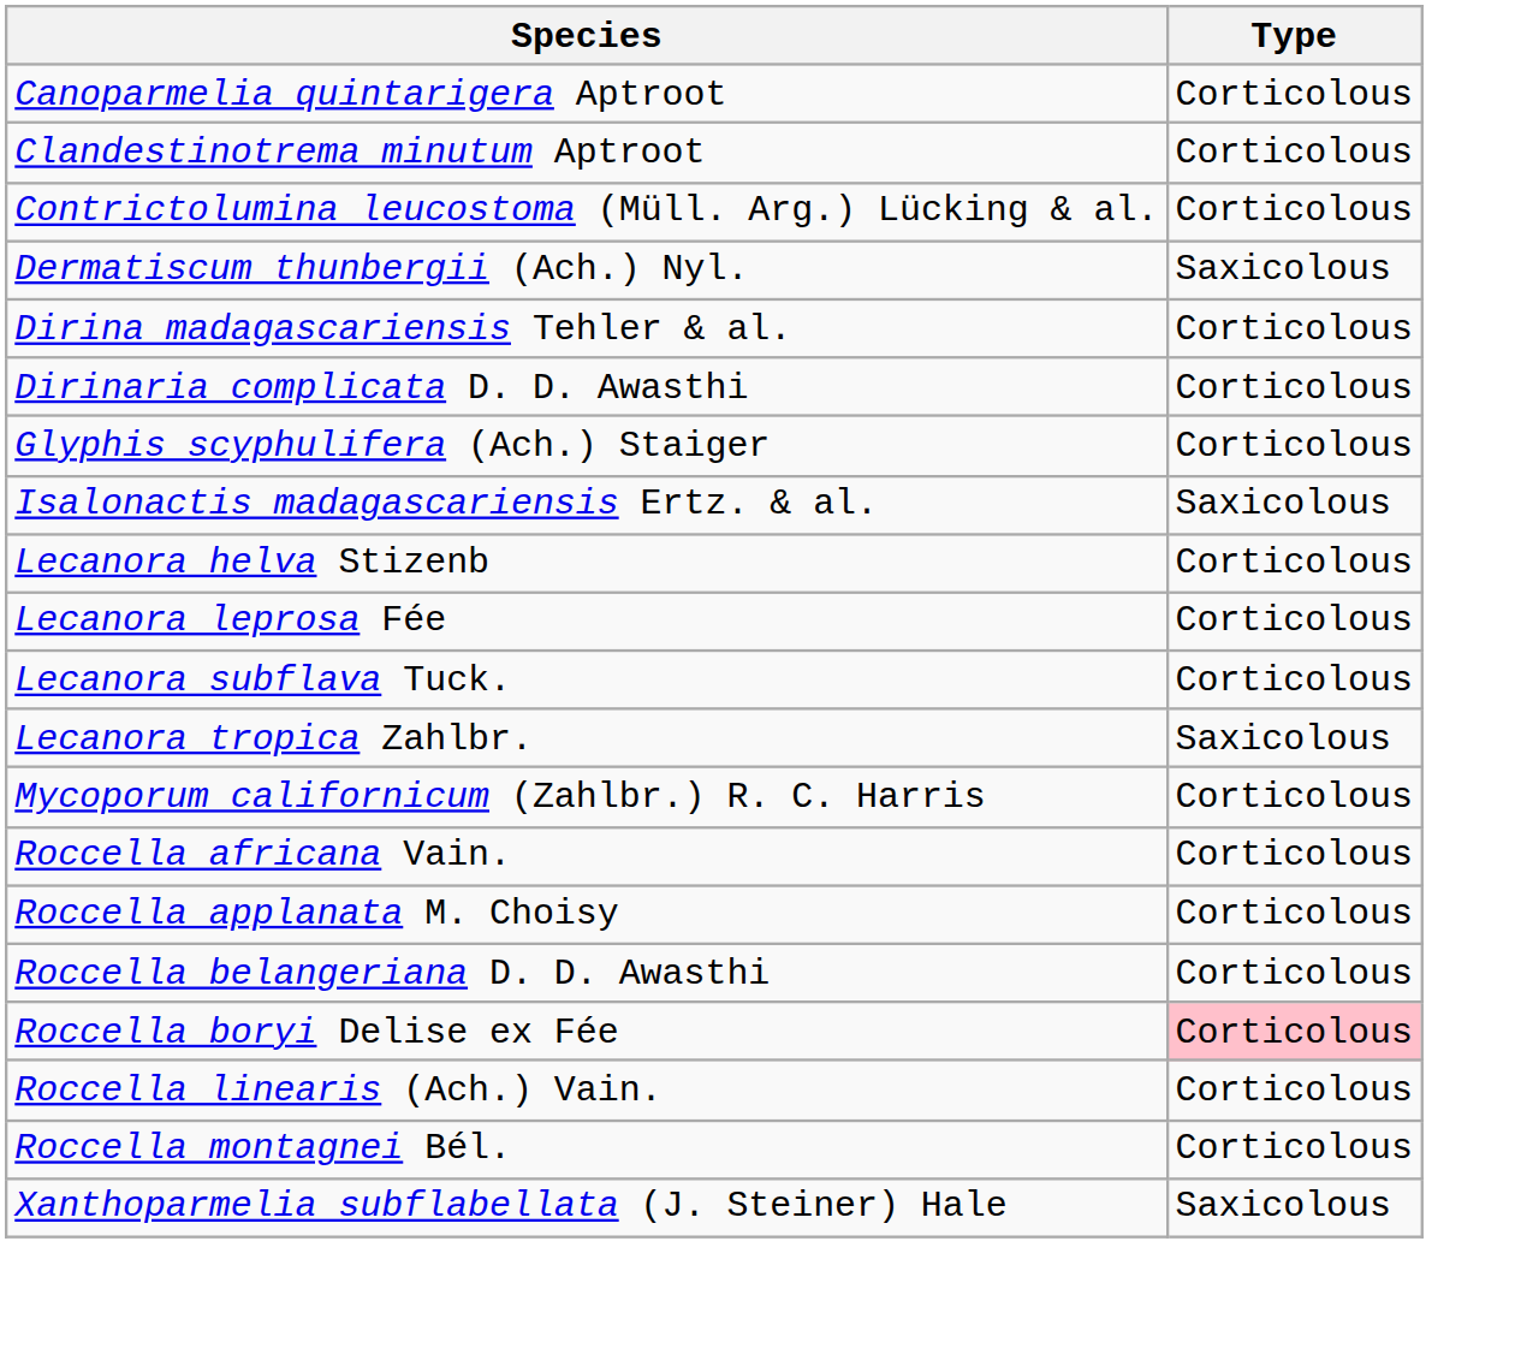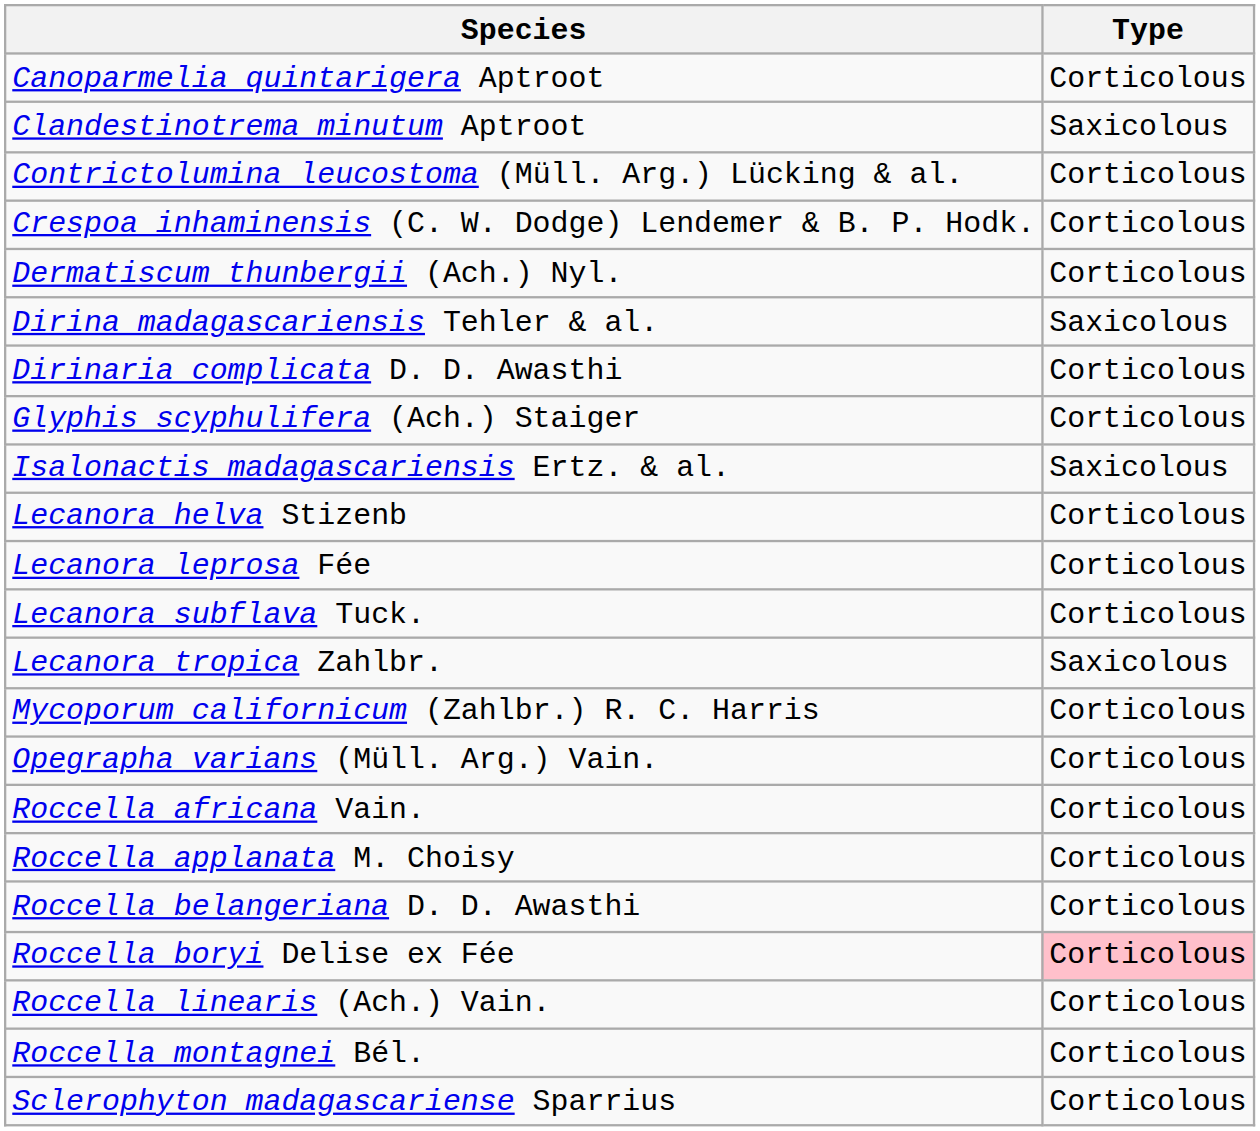 <table class="wikitable">
 <tr>
 <th>Species</th>
 <th>Type</th>
 </tr>
 <tr>
 <td><em><a href='#'>Canoparmelia quintarigera</a></em> Aptroot</td>
 <td>Corticolous</td>
 </tr>
 <tr>
 <td><em><a href='#'>Clandestinotrema minutum</a></em> Aptroot</td>
-<td>Corticolous</td>
+<td>Saxicolous</td>
 </tr>
 <tr>
 <td><em><a href='#'>Contrictolumina leucostoma</a></em> (Müll. Arg.) Lücking & al.</td>
 <td>Corticolous</td>
 </tr>
 <tr>
+<td><em><a href='#'>Crespoa inhaminensis</a></em> (C. W. Dodge) Lendemer & B. P. Hodk.</td>
+<td>Corticolous</td>
+</tr>
+<tr>
 <td><em><a href='#'>Dermatiscum thunbergii</a></em> (Ach.) Nyl.</td>
-<td>Saxicolous</td>
+<td>Corticolous</td>
 </tr>
 <tr>
 <td><em><a href='#'>Dirina madagascariensis</a></em> Tehler & al.</td>
-<td>Corticolous</td>
+<td>Saxicolous</td>
 </tr>
 <tr>
 <td><em><a href='#'>Dirinaria complicata</a></em> D. D. Awasthi</td>
 <td>Corticolous</td>
 </tr>
 <tr>
 <td><em><a href='#'>Glyphis scyphulifera</a></em> (Ach.) Staiger</td>
 <td>Corticolous</td>
 </tr>
 <tr>
 <td><em><a href='#'>Isalonactis madagascariensis</a></em> Ertz. & al.</td>
 <td>Saxicolous</td>
 </tr>
 <tr>
 <td><em><a href='#'>Lecanora helva</a></em> Stizenb</td>
 <td>Corticolous</td>
 </tr>
 <tr>
 <td><em><a href='#'>Lecanora leprosa</a></em> Fée</td>
 <td>Corticolous</td>
 </tr>
 <tr>
 <td><em><a href='#'>Lecanora subflava</a></em> Tuck.</td>
 <td>Corticolous</td>
 </tr>
 <tr>
 <td><em><a href='#'>Lecanora tropica</a></em> Zahlbr.</td>
 <td>Saxicolous</td>
 </tr>
 <tr>
 <td><em><a href='#'>Mycoporum californicum</a></em> (Zahlbr.) R. C. Harris</td>
 <td>Corticolous</td>
 </tr>
 <tr>
+<td><em><a href='#'>Opegrapha varians</a></em> (Müll. Arg.) Vain.</td>
+<td>Corticolous</td>
+</tr>
+<tr>
 <td><em><a href='#'>Roccella africana</a></em> Vain.</td>
 <td>Corticolous</td>
 </tr>
 <tr>
 <td><em><a href='#'>Roccella applanata</a></em> M. Choisy</td>
 <td>Corticolous</td>
 </tr>
 <tr>
 <td><em><a href='#'>Roccella belangeriana</a></em> D. D. Awasthi</td>
 <td>Corticolous</td>
 </tr>
 <tr>
 <td><em><a href='#'>Roccella boryi</a></em> Delise ex Fée</td>
 <td style="background: pink;">Corticolous</td>
 </tr>
 <tr>
 <td><em><a href='#'>Roccella linearis</a></em> (Ach.) Vain.</td>
 <td>Corticolous</td>
 </tr>
 <tr>
 <td><em><a href='#'>Roccella montagnei</a></em> Bél.</td>
 <td>Corticolous</td>
 </tr>
 <tr>
-<td><em><a href='#'>Xanthoparmelia subflabellata</a></em> (J. Steiner) Hale</td>
-<td>Saxicolous</td>
+<td><em><a href='#'>Sclerophyton madagascariense</a></em> Sparrius</td>
+<td>Corticolous</td>
 </tr>
 </table>
